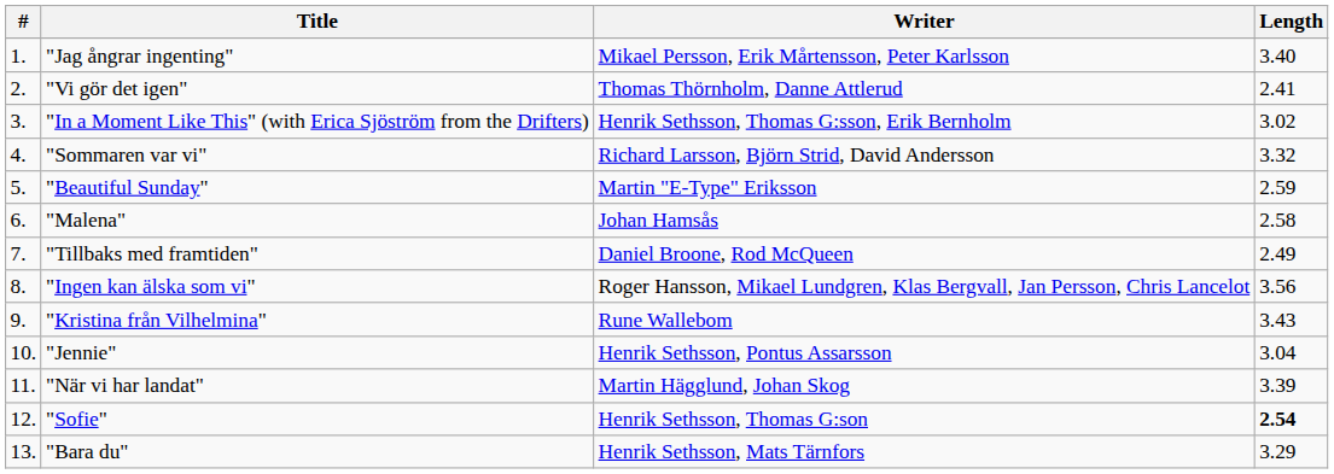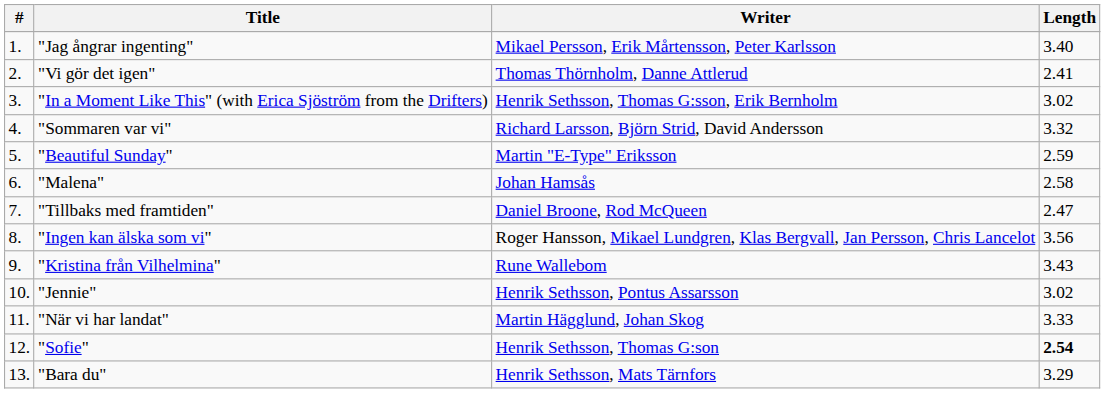 <table class="wikitable">
 <tr>
 <th>#</th>
 <th>Title</th>
 <th>Writer</th>
 <th>Length</th>
 </tr>
 <tr bgcolor="#ebf5ff">
 </tr>
 <tr>
 <td>1.</td>
 <td>"Jag ångrar ingenting"</td>
 <td><a href='#'>Mikael Persson</a>, <a href='#'>Erik Mårtensson</a>, <a href='#'>Peter Karlsson</a></td>
 <td>3.40</td>
 </tr>
 <tr>
 <td>2.</td>
 <td>"Vi gör det igen"</td>
 <td><a href='#'>Thomas Thörnholm</a>, <a href='#'>Danne Attlerud</a></td>
 <td>2.41</td>
 </tr>
 <tr>
 <td>3.</td>
 <td>"<a href='#'>In a Moment Like This</a>" (with <a href='#'>Erica Sjöström</a> from the <a href='#'>Drifters</a>)</td>
 <td><a href='#'>Henrik Sethsson</a>, <a href='#'>Thomas G:sson</a>, <a href='#'>Erik Bernholm</a></td>
 <td>3.02</td>
 </tr>
 <tr>
 <td>4.</td>
 <td>"Sommaren var vi"</td>
 <td><a href='#'>Richard Larsson</a>, <a href='#'>Björn Strid</a>, David Andersson</td>
 <td>3.32</td>
 </tr>
 <tr>
 <td>5.</td>
 <td>"<a href='#'>Beautiful Sunday</a>"</td>
 <td><a href='#'>Martin "E-Type" Eriksson</a></td>
 <td>2.59</td>
 </tr>
 <tr>
 <td>6.</td>
 <td>"Malena"</td>
 <td><a href='#'>Johan Hamsås</a></td>
 <td>2.58</td>
 </tr>
 <tr>
 <td>7.</td>
 <td>"Tillbaks med framtiden"</td>
 <td><a href='#'>Daniel Broone</a>, <a href='#'>Rod McQueen</a></td>
-<td>2.49</td>
+<td>2.47</td>
 </tr>
 <tr>
 <td>8.</td>
 <td>"<a href='#'>Ingen kan älska som vi</a>"</td>
 <td>Roger Hansson, <a href='#'>Mikael Lundgren</a>, <a href='#'>Klas Bergvall</a>, <a href='#'>Jan Persson</a>, <a href='#'>Chris Lancelot</a></td>
 <td>3.56</td>
 </tr>
 <tr>
 <td>9.</td>
 <td>"<a href='#'>Kristina från Vilhelmina</a>"</td>
 <td><a href='#'>Rune Wallebom</a></td>
 <td>3.43</td>
 </tr>
 <tr>
 <td>10.</td>
 <td>"Jennie"</td>
 <td><a href='#'>Henrik Sethsson</a>, <a href='#'>Pontus Assarsson</a></td>
-<td>3.04</td>
+<td>3.02</td>
 </tr>
 <tr>
 <td>11.</td>
 <td>"När vi har landat"</td>
 <td><a href='#'>Martin Hägglund</a>, <a href='#'>Johan Skog</a></td>
-<td>3.39</td>
+<td>3.33</td>
 </tr>
 <tr>
 <td>12.</td>
 <td>"<a href='#'>Sofie</a>"</td>
 <td><a href='#'>Henrik Sethsson</a>, <a href='#'>Thomas G:son</a></td>
 <td><strong>2.54</strong></td>
 </tr>
 <tr>
 <td>13.</td>
 <td>"Bara du"</td>
 <td><a href='#'>Henrik Sethsson</a>, <a href='#'>Mats Tärnfors</a></td>
 <td>3.29</td>
 </tr>
 </table>
